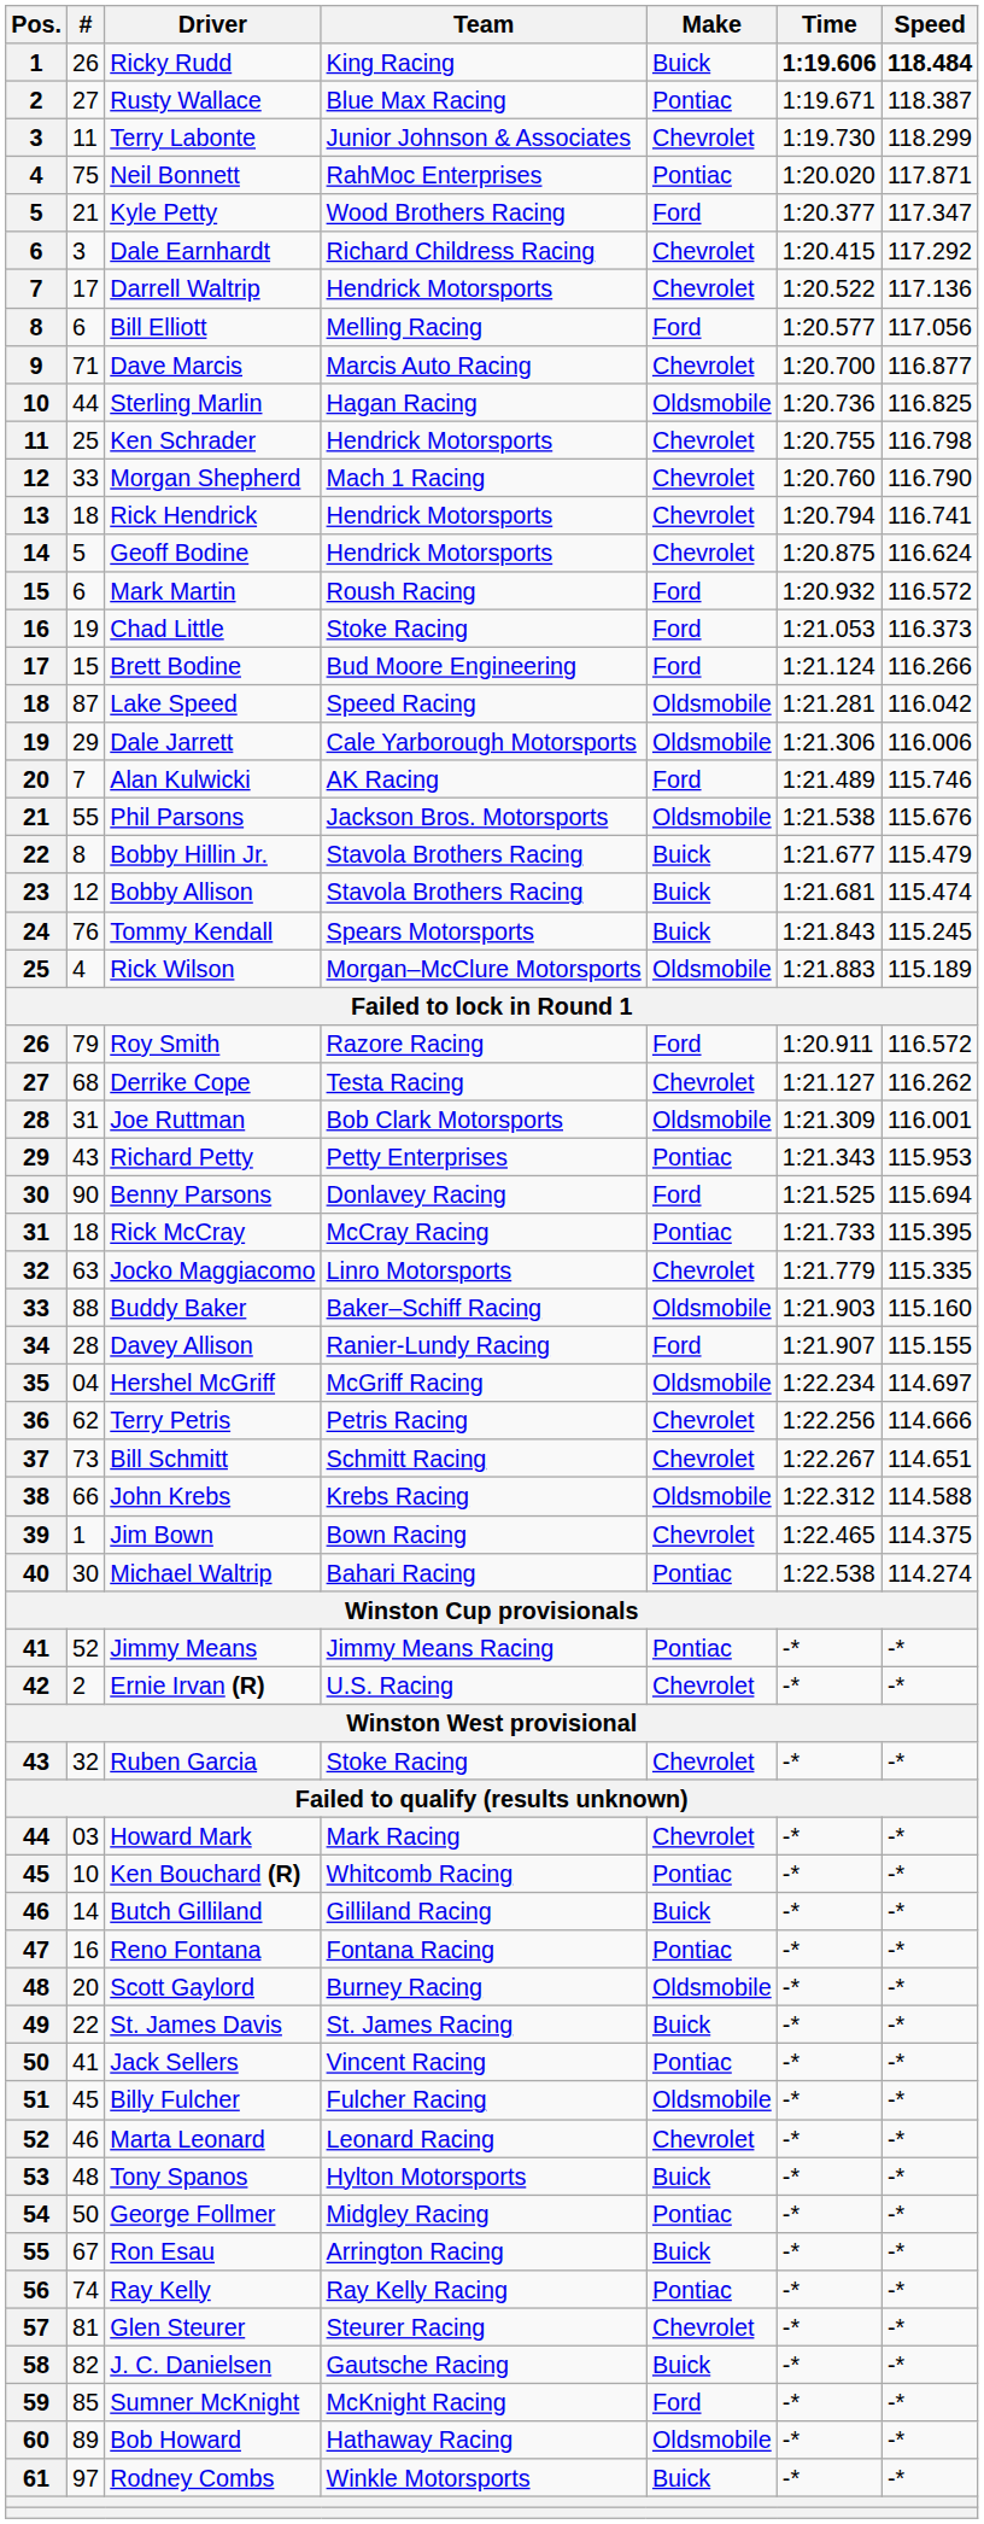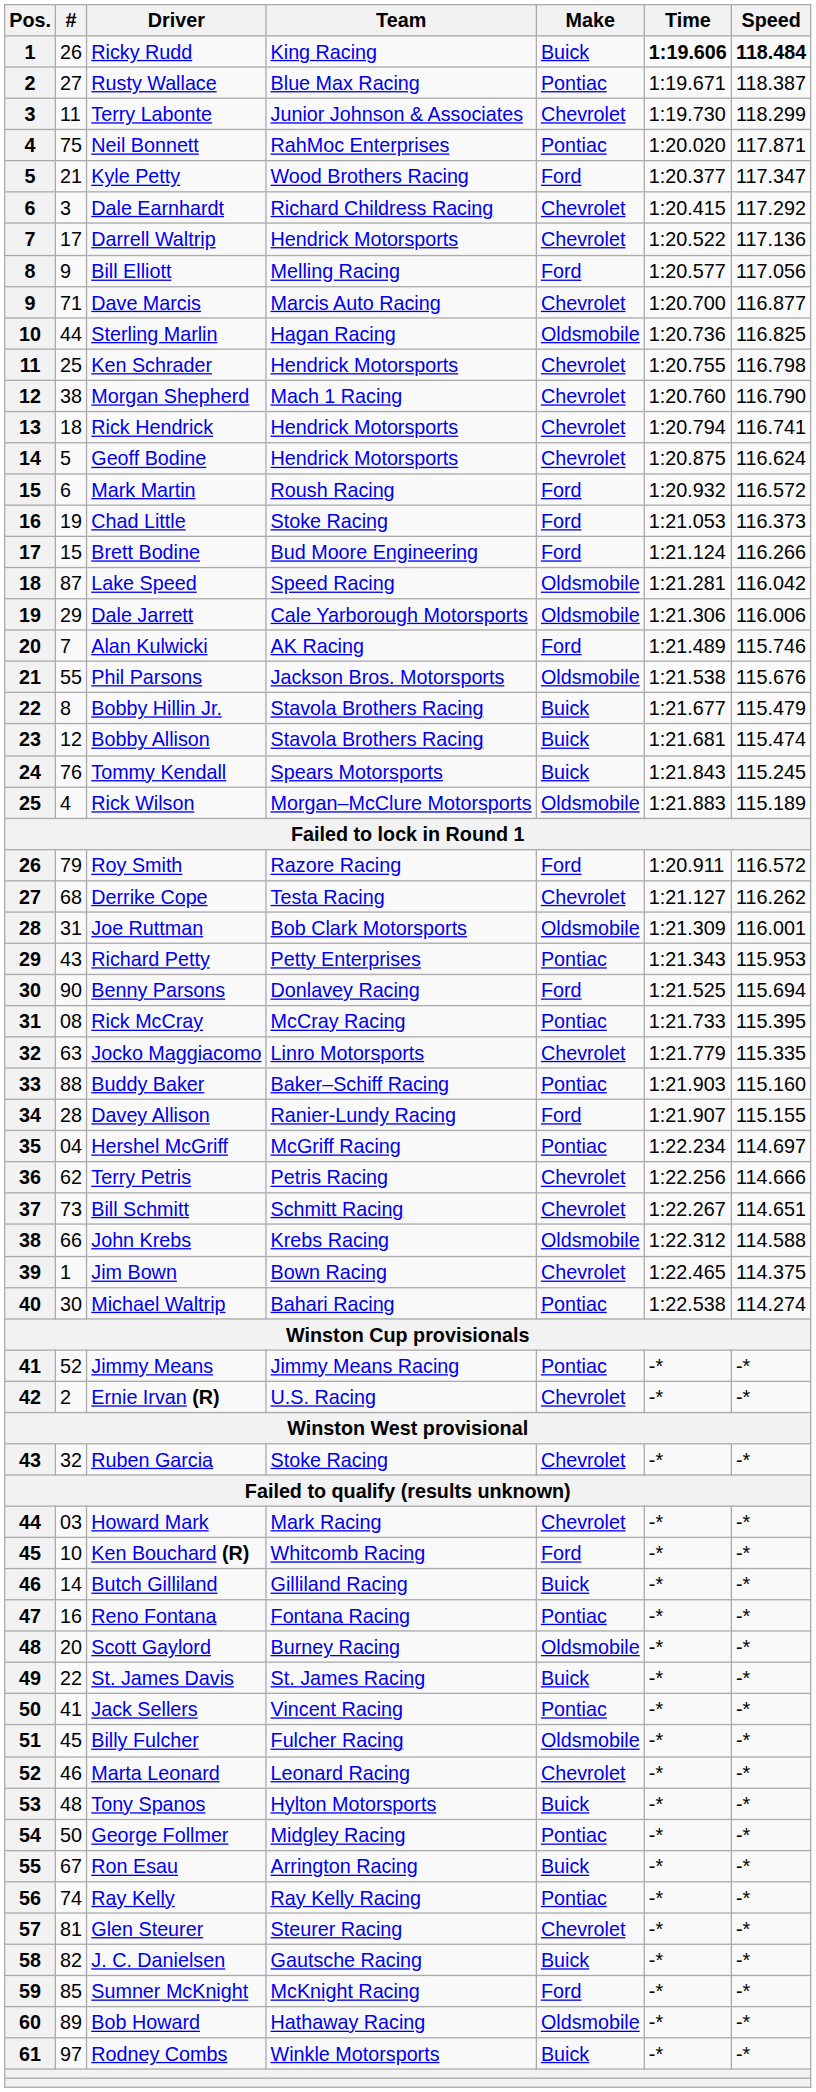 <table class="wikitable" style="font-size:95%">
 <tr>
 <th>Pos.</th>
 <th>#</th>
 <th>Driver</th>
 <th>Team</th>
 <th>Make</th>
 <th>Time</th>
 <th>Speed</th>
 </tr>
 <tr>
 <th>1</th>
 <td>26</td>
 <td><a href='#'>Ricky Rudd</a></td>
 <td><a href='#'>King Racing</a></td>
 <td><a href='#'>Buick</a></td>
 <td><strong>1:19.606</strong></td>
 <td><strong>118.484</strong></td>
 </tr>
 <tr>
 <th>2</th>
 <td>27</td>
 <td><a href='#'>Rusty Wallace</a></td>
 <td><a href='#'>Blue Max Racing</a></td>
 <td><a href='#'>Pontiac</a></td>
 <td>1:19.671</td>
 <td>118.387</td>
 </tr>
 <tr>
 <th>3</th>
 <td>11</td>
 <td><a href='#'>Terry Labonte</a></td>
 <td><a href='#'>Junior Johnson & Associates</a></td>
 <td><a href='#'>Chevrolet</a></td>
 <td>1:19.730</td>
 <td>118.299</td>
 </tr>
 <tr>
 <th>4</th>
 <td>75</td>
 <td><a href='#'>Neil Bonnett</a></td>
 <td><a href='#'>RahMoc Enterprises</a></td>
 <td><a href='#'>Pontiac</a></td>
 <td>1:20.020</td>
 <td>117.871</td>
 </tr>
 <tr>
 <th>5</th>
 <td>21</td>
 <td><a href='#'>Kyle Petty</a></td>
 <td><a href='#'>Wood Brothers Racing</a></td>
 <td><a href='#'>Ford</a></td>
 <td>1:20.377</td>
 <td>117.347</td>
 </tr>
 <tr>
 <th>6</th>
 <td>3</td>
 <td><a href='#'>Dale Earnhardt</a></td>
 <td><a href='#'>Richard Childress Racing</a></td>
 <td><a href='#'>Chevrolet</a></td>
 <td>1:20.415</td>
 <td>117.292</td>
 </tr>
 <tr>
 <th>7</th>
 <td>17</td>
 <td><a href='#'>Darrell Waltrip</a></td>
 <td><a href='#'>Hendrick Motorsports</a></td>
 <td><a href='#'>Chevrolet</a></td>
 <td>1:20.522</td>
 <td>117.136</td>
 </tr>
 <tr>
 <th>8</th>
-<td>6</td>
+<td>9</td>
 <td><a href='#'>Bill Elliott</a></td>
 <td><a href='#'>Melling Racing</a></td>
 <td><a href='#'>Ford</a></td>
 <td>1:20.577</td>
 <td>117.056</td>
 </tr>
 <tr>
 <th>9</th>
 <td>71</td>
 <td><a href='#'>Dave Marcis</a></td>
 <td><a href='#'>Marcis Auto Racing</a></td>
 <td><a href='#'>Chevrolet</a></td>
 <td>1:20.700</td>
 <td>116.877</td>
 </tr>
 <tr>
 <th>10</th>
 <td>44</td>
 <td><a href='#'>Sterling Marlin</a></td>
 <td><a href='#'>Hagan Racing</a></td>
 <td><a href='#'>Oldsmobile</a></td>
 <td>1:20.736</td>
 <td>116.825</td>
 </tr>
 <tr>
 <th>11</th>
 <td>25</td>
 <td><a href='#'>Ken Schrader</a></td>
 <td><a href='#'>Hendrick Motorsports</a></td>
 <td><a href='#'>Chevrolet</a></td>
 <td>1:20.755</td>
 <td>116.798</td>
 </tr>
 <tr>
 <th>12</th>
-<td>33</td>
+<td>38</td>
 <td><a href='#'>Morgan Shepherd</a></td>
 <td><a href='#'>Mach 1 Racing</a></td>
 <td><a href='#'>Chevrolet</a></td>
 <td>1:20.760</td>
 <td>116.790</td>
 </tr>
 <tr>
 <th>13</th>
 <td>18</td>
 <td><a href='#'>Rick Hendrick</a></td>
 <td><a href='#'>Hendrick Motorsports</a></td>
 <td><a href='#'>Chevrolet</a></td>
 <td>1:20.794</td>
 <td>116.741</td>
 </tr>
 <tr>
 <th>14</th>
 <td>5</td>
 <td><a href='#'>Geoff Bodine</a></td>
 <td><a href='#'>Hendrick Motorsports</a></td>
 <td><a href='#'>Chevrolet</a></td>
 <td>1:20.875</td>
 <td>116.624</td>
 </tr>
 <tr>
 <th>15</th>
 <td>6</td>
 <td><a href='#'>Mark Martin</a></td>
 <td><a href='#'>Roush Racing</a></td>
 <td><a href='#'>Ford</a></td>
 <td>1:20.932</td>
 <td>116.572</td>
 </tr>
 <tr>
 <th>16</th>
 <td>19</td>
 <td><a href='#'>Chad Little</a></td>
 <td><a href='#'>Stoke Racing</a></td>
 <td><a href='#'>Ford</a></td>
 <td>1:21.053</td>
 <td>116.373</td>
 </tr>
 <tr>
 <th>17</th>
 <td>15</td>
 <td><a href='#'>Brett Bodine</a></td>
 <td><a href='#'>Bud Moore Engineering</a></td>
 <td><a href='#'>Ford</a></td>
 <td>1:21.124</td>
 <td>116.266</td>
 </tr>
 <tr>
 <th>18</th>
 <td>87</td>
 <td><a href='#'>Lake Speed</a></td>
 <td><a href='#'>Speed Racing</a></td>
 <td><a href='#'>Oldsmobile</a></td>
 <td>1:21.281</td>
 <td>116.042</td>
 </tr>
 <tr>
 <th>19</th>
 <td>29</td>
 <td><a href='#'>Dale Jarrett</a></td>
 <td><a href='#'>Cale Yarborough Motorsports</a></td>
 <td><a href='#'>Oldsmobile</a></td>
 <td>1:21.306</td>
 <td>116.006</td>
 </tr>
 <tr>
 <th>20</th>
 <td>7</td>
 <td><a href='#'>Alan Kulwicki</a></td>
 <td><a href='#'>AK Racing</a></td>
 <td><a href='#'>Ford</a></td>
 <td>1:21.489</td>
 <td>115.746</td>
 </tr>
 <tr>
 <th>21</th>
 <td>55</td>
 <td><a href='#'>Phil Parsons</a></td>
 <td><a href='#'>Jackson Bros. Motorsports</a></td>
 <td><a href='#'>Oldsmobile</a></td>
 <td>1:21.538</td>
 <td>115.676</td>
 </tr>
 <tr>
 <th>22</th>
 <td>8</td>
 <td><a href='#'>Bobby Hillin Jr.</a></td>
 <td><a href='#'>Stavola Brothers Racing</a></td>
 <td><a href='#'>Buick</a></td>
 <td>1:21.677</td>
 <td>115.479</td>
 </tr>
 <tr>
 <th>23</th>
 <td>12</td>
 <td><a href='#'>Bobby Allison</a></td>
 <td><a href='#'>Stavola Brothers Racing</a></td>
 <td><a href='#'>Buick</a></td>
 <td>1:21.681</td>
 <td>115.474</td>
 </tr>
 <tr>
 <th>24</th>
 <td>76</td>
 <td><a href='#'>Tommy Kendall</a></td>
 <td><a href='#'>Spears Motorsports</a></td>
 <td><a href='#'>Buick</a></td>
 <td>1:21.843</td>
 <td>115.245</td>
 </tr>
 <tr>
 <th>25</th>
 <td>4</td>
 <td><a href='#'>Rick Wilson</a></td>
 <td><a href='#'>Morgan–McClure Motorsports</a></td>
 <td><a href='#'>Oldsmobile</a></td>
 <td>1:21.883</td>
 <td>115.189</td>
 </tr>
 <tr>
 <th colspan="7">Failed to lock in Round 1</th>
 </tr>
 <tr>
 <th>26</th>
 <td>79</td>
 <td><a href='#'>Roy Smith</a></td>
 <td><a href='#'>Razore Racing</a></td>
 <td><a href='#'>Ford</a></td>
 <td>1:20.911</td>
 <td>116.572</td>
 </tr>
 <tr>
 <th>27</th>
 <td>68</td>
 <td><a href='#'>Derrike Cope</a></td>
 <td><a href='#'>Testa Racing</a></td>
 <td><a href='#'>Chevrolet</a></td>
 <td>1:21.127</td>
 <td>116.262</td>
 </tr>
 <tr>
 <th>28</th>
 <td>31</td>
 <td><a href='#'>Joe Ruttman</a></td>
 <td><a href='#'>Bob Clark Motorsports</a></td>
 <td><a href='#'>Oldsmobile</a></td>
 <td>1:21.309</td>
 <td>116.001</td>
 </tr>
 <tr>
 <th>29</th>
 <td>43</td>
 <td><a href='#'>Richard Petty</a></td>
 <td><a href='#'>Petty Enterprises</a></td>
 <td><a href='#'>Pontiac</a></td>
 <td>1:21.343</td>
 <td>115.953</td>
 </tr>
 <tr>
 <th>30</th>
 <td>90</td>
 <td><a href='#'>Benny Parsons</a></td>
 <td><a href='#'>Donlavey Racing</a></td>
 <td><a href='#'>Ford</a></td>
 <td>1:21.525</td>
 <td>115.694</td>
 </tr>
 <tr>
 <th>31</th>
-<td>18</td>
+<td>08</td>
 <td><a href='#'>Rick McCray</a></td>
 <td><a href='#'>McCray Racing</a></td>
 <td><a href='#'>Pontiac</a></td>
 <td>1:21.733</td>
 <td>115.395</td>
 </tr>
 <tr>
 <th>32</th>
 <td>63</td>
 <td><a href='#'>Jocko Maggiacomo</a></td>
 <td><a href='#'>Linro Motorsports</a></td>
 <td><a href='#'>Chevrolet</a></td>
 <td>1:21.779</td>
 <td>115.335</td>
 </tr>
 <tr>
 <th>33</th>
 <td>88</td>
 <td><a href='#'>Buddy Baker</a></td>
 <td><a href='#'>Baker–Schiff Racing</a></td>
-<td><a href='#'>Oldsmobile</a></td>
+<td><a href='#'>Pontiac</a></td>
 <td>1:21.903</td>
 <td>115.160</td>
 </tr>
 <tr>
 <th>34</th>
 <td>28</td>
 <td><a href='#'>Davey Allison</a></td>
 <td><a href='#'>Ranier-Lundy Racing</a></td>
 <td><a href='#'>Ford</a></td>
 <td>1:21.907</td>
 <td>115.155</td>
 </tr>
 <tr>
 <th>35</th>
 <td>04</td>
 <td><a href='#'>Hershel McGriff</a></td>
 <td><a href='#'>McGriff Racing</a></td>
-<td><a href='#'>Oldsmobile</a></td>
+<td><a href='#'>Pontiac</a></td>
 <td>1:22.234</td>
 <td>114.697</td>
 </tr>
 <tr>
 <th>36</th>
 <td>62</td>
 <td><a href='#'>Terry Petris</a></td>
 <td><a href='#'>Petris Racing</a></td>
 <td><a href='#'>Chevrolet</a></td>
 <td>1:22.256</td>
 <td>114.666</td>
 </tr>
 <tr>
 <th>37</th>
 <td>73</td>
 <td><a href='#'>Bill Schmitt</a></td>
 <td><a href='#'>Schmitt Racing</a></td>
 <td><a href='#'>Chevrolet</a></td>
 <td>1:22.267</td>
 <td>114.651</td>
 </tr>
 <tr>
 <th>38</th>
 <td>66</td>
 <td><a href='#'>John Krebs</a></td>
 <td><a href='#'>Krebs Racing</a></td>
 <td><a href='#'>Oldsmobile</a></td>
 <td>1:22.312</td>
 <td>114.588</td>
 </tr>
 <tr>
 <th>39</th>
 <td>1</td>
 <td><a href='#'>Jim Bown</a></td>
 <td><a href='#'>Bown Racing</a></td>
 <td><a href='#'>Chevrolet</a></td>
 <td>1:22.465</td>
 <td>114.375</td>
 </tr>
 <tr>
 <th>40</th>
 <td>30</td>
 <td><a href='#'>Michael Waltrip</a></td>
 <td><a href='#'>Bahari Racing</a></td>
 <td><a href='#'>Pontiac</a></td>
 <td>1:22.538</td>
 <td>114.274</td>
 </tr>
 <tr>
 <th colspan="7">Winston Cup provisionals</th>
 </tr>
 <tr>
 <th>41</th>
 <td>52</td>
 <td><a href='#'>Jimmy Means</a></td>
 <td><a href='#'>Jimmy Means Racing</a></td>
 <td><a href='#'>Pontiac</a></td>
 <td>-*</td>
 <td>-*</td>
 </tr>
 <tr>
 <th>42</th>
 <td>2</td>
 <td><a href='#'>Ernie Irvan</a> <strong>(R)</strong></td>
 <td><a href='#'>U.S. Racing</a></td>
 <td><a href='#'>Chevrolet</a></td>
 <td>-*</td>
 <td>-*</td>
 </tr>
 <tr>
 <th colspan="7">Winston West provisional</th>
 </tr>
 <tr>
 <th>43</th>
 <td>32</td>
 <td><a href='#'>Ruben Garcia</a></td>
 <td><a href='#'>Stoke Racing</a></td>
 <td><a href='#'>Chevrolet</a></td>
 <td>-*</td>
 <td>-*</td>
 </tr>
 <tr>
 <th colspan="7">Failed to qualify (results unknown)</th>
 </tr>
 <tr>
 <th>44</th>
 <td>03</td>
 <td><a href='#'>Howard Mark</a></td>
 <td><a href='#'>Mark Racing</a></td>
 <td><a href='#'>Chevrolet</a></td>
 <td>-*</td>
 <td>-*</td>
 </tr>
 <tr>
 <th>45</th>
 <td>10</td>
 <td><a href='#'>Ken Bouchard</a> <strong>(R)</strong></td>
 <td><a href='#'>Whitcomb Racing</a></td>
-<td><a href='#'>Pontiac</a></td>
+<td><a href='#'>Ford</a></td>
 <td>-*</td>
 <td>-*</td>
 </tr>
 <tr>
 <th>46</th>
 <td>14</td>
 <td><a href='#'>Butch Gilliland</a></td>
 <td><a href='#'>Gilliland Racing</a></td>
 <td><a href='#'>Buick</a></td>
 <td>-*</td>
 <td>-*</td>
 </tr>
 <tr>
 <th>47</th>
 <td>16</td>
 <td><a href='#'>Reno Fontana</a></td>
 <td><a href='#'>Fontana Racing</a></td>
 <td><a href='#'>Pontiac</a></td>
 <td>-*</td>
 <td>-*</td>
 </tr>
 <tr>
 <th>48</th>
 <td>20</td>
 <td><a href='#'>Scott Gaylord</a></td>
 <td><a href='#'>Burney Racing</a></td>
 <td><a href='#'>Oldsmobile</a></td>
 <td>-*</td>
 <td>-*</td>
 </tr>
 <tr>
 <th>49</th>
 <td>22</td>
 <td><a href='#'>St. James Davis</a></td>
 <td><a href='#'>St. James Racing</a></td>
 <td><a href='#'>Buick</a></td>
 <td>-*</td>
 <td>-*</td>
 </tr>
 <tr>
 <th>50</th>
 <td>41</td>
 <td><a href='#'>Jack Sellers</a></td>
 <td><a href='#'>Vincent Racing</a></td>
 <td><a href='#'>Pontiac</a></td>
 <td>-*</td>
 <td>-*</td>
 </tr>
 <tr>
 <th>51</th>
 <td>45</td>
 <td><a href='#'>Billy Fulcher</a></td>
 <td><a href='#'>Fulcher Racing</a></td>
 <td><a href='#'>Oldsmobile</a></td>
 <td>-*</td>
 <td>-*</td>
 </tr>
 <tr>
 <th>52</th>
 <td>46</td>
 <td><a href='#'>Marta Leonard</a></td>
 <td><a href='#'>Leonard Racing</a></td>
 <td><a href='#'>Chevrolet</a></td>
 <td>-*</td>
 <td>-*</td>
 </tr>
 <tr>
 <th>53</th>
 <td>48</td>
 <td><a href='#'>Tony Spanos</a></td>
 <td><a href='#'>Hylton Motorsports</a></td>
 <td><a href='#'>Buick</a></td>
 <td>-*</td>
 <td>-*</td>
 </tr>
 <tr>
 <th>54</th>
 <td>50</td>
 <td><a href='#'>George Follmer</a></td>
 <td><a href='#'>Midgley Racing</a></td>
 <td><a href='#'>Pontiac</a></td>
 <td>-*</td>
 <td>-*</td>
 </tr>
 <tr>
 <th>55</th>
 <td>67</td>
 <td><a href='#'>Ron Esau</a></td>
 <td><a href='#'>Arrington Racing</a></td>
 <td><a href='#'>Buick</a></td>
 <td>-*</td>
 <td>-*</td>
 </tr>
 <tr>
 <th>56</th>
 <td>74</td>
 <td><a href='#'>Ray Kelly</a></td>
 <td><a href='#'>Ray Kelly Racing</a></td>
 <td><a href='#'>Pontiac</a></td>
 <td>-*</td>
 <td>-*</td>
 </tr>
 <tr>
 <th>57</th>
 <td>81</td>
 <td><a href='#'>Glen Steurer</a></td>
 <td><a href='#'>Steurer Racing</a></td>
 <td><a href='#'>Chevrolet</a></td>
 <td>-*</td>
 <td>-*</td>
 </tr>
 <tr>
 <th>58</th>
 <td>82</td>
 <td><a href='#'>J. C. Danielsen</a></td>
 <td><a href='#'>Gautsche Racing</a></td>
 <td><a href='#'>Buick</a></td>
 <td>-*</td>
 <td>-*</td>
 </tr>
 <tr>
 <th>59</th>
 <td>85</td>
 <td><a href='#'>Sumner McKnight</a></td>
 <td><a href='#'>McKnight Racing</a></td>
 <td><a href='#'>Ford</a></td>
 <td>-*</td>
 <td>-*</td>
 </tr>
 <tr>
 <th>60</th>
 <td>89</td>
 <td><a href='#'>Bob Howard</a></td>
 <td><a href='#'>Hathaway Racing</a></td>
 <td><a href='#'>Oldsmobile</a></td>
 <td>-*</td>
 <td>-*</td>
 </tr>
 <tr>
 <th>61</th>
 <td>97</td>
 <td><a href='#'>Rodney Combs</a></td>
 <td><a href='#'>Winkle Motorsports</a></td>
 <td><a href='#'>Buick</a></td>
 <td>-*</td>
 <td>-*</td>
 </tr>
 <tr>
 <th colspan="7"></th>
 </tr>
 <tr>
 <th colspan="7"></th>
 </tr>
 </table>
